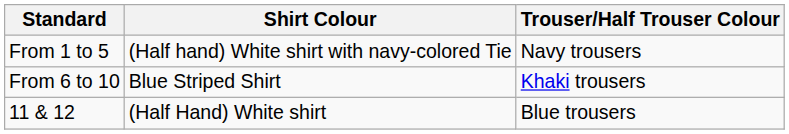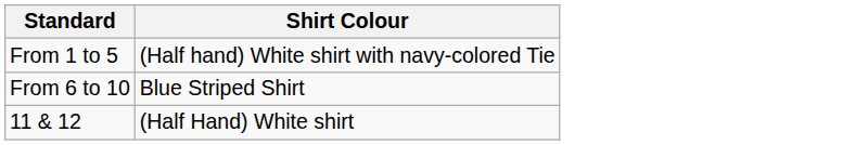 <table class="wikitable">
 <tr>
 <th>Standard</th>
 <th>Shirt Colour</th>
-<th>Trouser/Half Trouser Colour</th>
 </tr>
 <tr>
 <td>From 1 to 5</td>
 <td>(Half hand) White shirt with navy-colored Tie</td>
-<td>Navy trousers</td>
 </tr>
 <tr>
 <td>From 6 to 10</td>
 <td>Blue Striped Shirt</td>
-<td><a href='#'>Khaki</a> trousers</td>
 </tr>
 <tr>
 <td>11 & 12</td>
 <td>(Half Hand) White shirt</td>
-<td>Blue trousers</td>
 </tr>
 </table>
